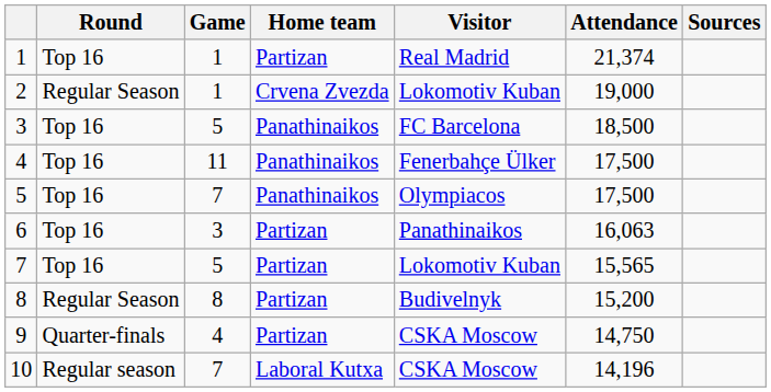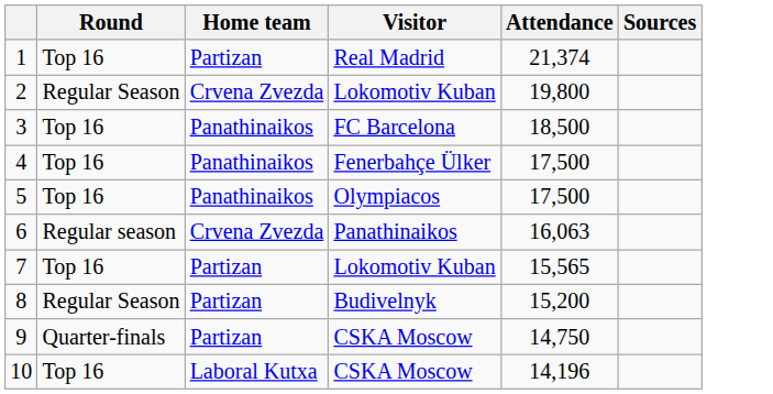 <table class="wikitable" style="text-align:center">
 <tr>
 <th></th>
 <th>Round</th>
-<th>Game</th>
 <th>Home team</th>
 <th>Visitor</th>
 <th>Attendance</th>
 <th>Sources</th>
 </tr>
 <tr>
 <td align="centre">1</td>
 <td align="left">Top 16</td>
-<td>1</td>
 <td align="left"> <a href='#'>Partizan</a></td>
 <td align="left"> <a href='#'>Real Madrid</a></td>
 <td align="centre">21,374</td>
 <td align="centre"></td>
 </tr>
 <tr>
 <td align="centre">2</td>
 <td align="left">Regular Season</td>
-<td>1</td>
 <td align="left"> <a href='#'>Crvena Zvezda</a></td>
 <td align="left"> <a href='#'>Lokomotiv Kuban</a></td>
-<td align="centre">19,000</td>
+<td align="centre">19,800</td>
 <td></td>
 </tr>
 <tr>
 <td align="centre">3</td>
 <td align="left">Top 16</td>
-<td>5</td>
 <td align="left"> <a href='#'>Panathinaikos</a></td>
 <td align="left"> <a href='#'>FC Barcelona</a></td>
 <td align="centre">18,500</td>
 <td></td>
 </tr>
 <tr>
 <td align="centre">4</td>
 <td align="left">Top 16</td>
-<td>11</td>
 <td align="left"> <a href='#'>Panathinaikos</a></td>
 <td align="left"> <a href='#'>Fenerbahçe Ülker</a></td>
 <td align="centre">17,500</td>
 <td></td>
 </tr>
 <tr>
 <td align="centre">5</td>
 <td align="left">Top 16</td>
-<td>7</td>
 <td align="left"> <a href='#'>Panathinaikos</a></td>
 <td align="left"> <a href='#'>Olympiacos</a></td>
 <td align="centre">17,500</td>
 <td></td>
 </tr>
 <tr>
 <td align="centre">6</td>
-<td align="left">Top 16</td>
-<td>3</td>
-<td align="left"> <a href='#'>Partizan</a></td>
+<td align="left">Regular season</td>
+<td align="left"> <a href='#'>Crvena Zvezda</a></td>
 <td align="left"> <a href='#'>Panathinaikos</a></td>
 <td align="centre">16,063</td>
 <td align="centre"></td>
 </tr>
 <tr>
 <td align="centre">7</td>
 <td align="left">Top 16</td>
-<td>5</td>
 <td align="left"> <a href='#'>Partizan</a></td>
 <td align="left"> <a href='#'>Lokomotiv Kuban</a></td>
 <td align="centre">15,565</td>
 <td align="centre"></td>
 </tr>
 <tr>
 <td align="centre">8</td>
 <td align="left">Regular Season</td>
-<td>8</td>
 <td align="left"> <a href='#'>Partizan</a></td>
 <td align="left"> <a href='#'>Budivelnyk</a></td>
 <td align="centre">15,200</td>
 <td></td>
 </tr>
 <tr>
 <td align="centre">9</td>
 <td align="left">Quarter-finals</td>
-<td>4</td>
 <td align="left"> <a href='#'>Partizan</a></td>
 <td align="left"> <a href='#'>CSKA Moscow</a></td>
 <td align="centre">14,750</td>
 <td></td>
 </tr>
 <tr>
 <td align="centre">10</td>
-<td align="left">Regular season</td>
-<td>7</td>
+<td align="left">Top 16</td>
 <td align="left"> <a href='#'>Laboral Kutxa</a></td>
 <td align="left"> <a href='#'>CSKA Moscow</a></td>
 <td align="centre">14,196</td>
 <td align="centre"></td>
 </tr>
 </table>
